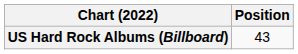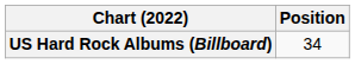 <table class="wikitable plainrowheaders" style="text-align:center">
 <tr>
 <th scope="col">Chart (2022)</th>
 <th scope="col">Position</th>
 </tr>
 <tr>
 <th scope="row">US Hard Rock Albums (<em>Billboard</em>)</th>
-<td>43</td>
+<td>34</td>
 </tr>
 </table>
